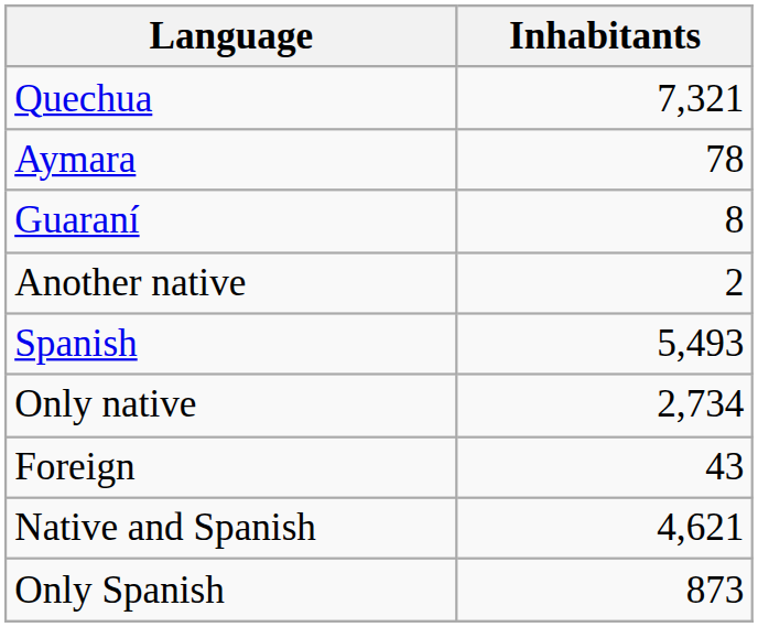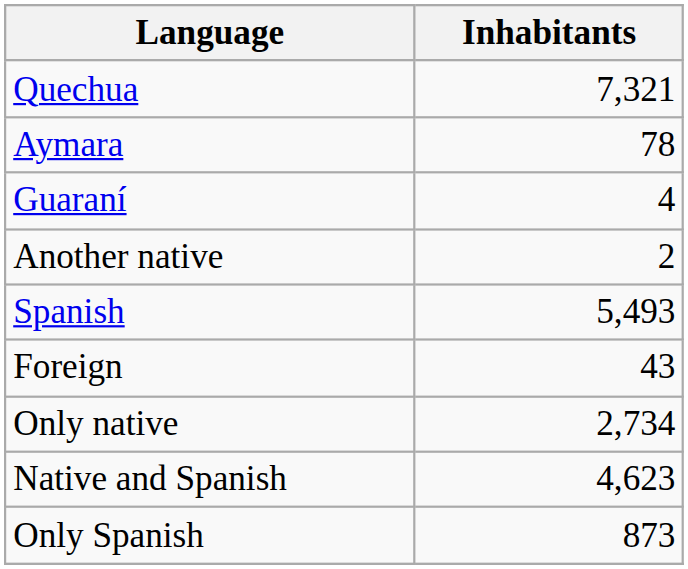 <table class="wikitable" border="1" style="width:35%;" border="1">
 <tr bgcolor=silver>
 <th><strong>Language</strong></th>
 <th><strong>Inhabitants</strong></th>
 </tr>
 <tr>
 <td><a href='#'>Quechua</a></td>
 <td align="right">7,321</td>
 </tr>
 <tr>
 <td><a href='#'>Aymara</a></td>
 <td align="right">78</td>
 </tr>
 <tr>
 <td><a href='#'>Guaraní</a></td>
-<td align="right">8</td>
+<td align="right">4</td>
 </tr>
 <tr>
 <td>Another native</td>
 <td align="right">2</td>
 </tr>
 <tr>
 <td><a href='#'>Spanish</a></td>
 <td align="right">5,493</td>
 </tr>
 <tr>
+<td>Foreign</td>
+<td align="right">43</td>
+</tr>
+<tr>
 <td>Only native</td>
 <td align="right">2,734</td>
 </tr>
 <tr>
-<td>Foreign</td>
-<td align="right">43</td>
-</tr>
-<tr>
 <td>Native and Spanish</td>
-<td align="right">4,621</td>
+<td align="right">4,623</td>
 </tr>
 <tr>
 <td>Only Spanish</td>
 <td align="right">873</td>
 </tr>
 <tr>
 </tr>
 </table>
